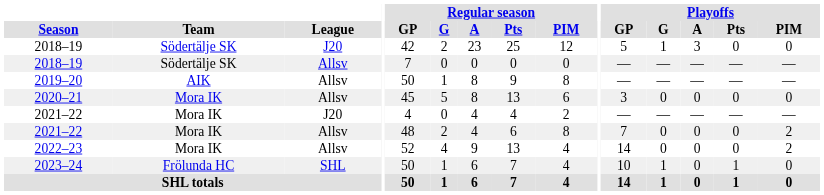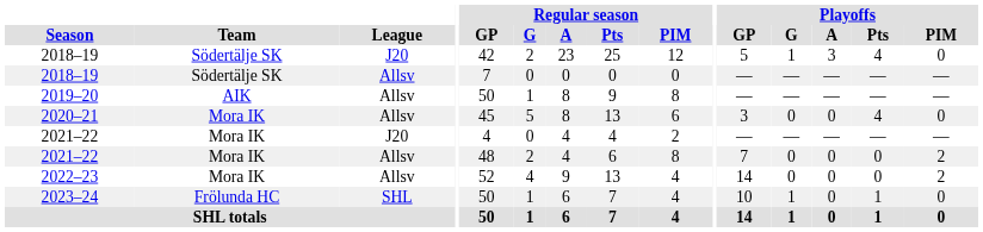 <table border="0" cellpadding="1" cellspacing="0" style="text-align:center; width:60em">
 <tr bgcolor="#e0e0e0">
 <th colspan="3" bgcolor="#ffffff"></th>
 <th rowspan="102" bgcolor="#ffffff"></th>
 <th colspan="5"><a href='#'>Regular season</a></th>
 <th rowspan="102" bgcolor="#ffffff"></th>
 <th colspan="5"><a href='#'>Playoffs</a></th>
 </tr>
 <tr bgcolor="#e0e0e0">
 <th><a href='#'>Season</a></th>
 <th>Team</th>
 <th>League</th>
 <th>GP</th>
 <th><a href='#'>G</a></th>
 <th><a href='#'>A</a></th>
 <th><a href='#'>Pts</a></th>
 <th><a href='#'>PIM</a></th>
 <th>GP</th>
 <th>G</th>
 <th>A</th>
 <th>Pts</th>
 <th>PIM</th>
 </tr>
 <tr>
 <td>2018–19</td>
 <td><a href='#'>Södertälje SK</a></td>
 <td><a href='#'>J20</a></td>
 <td>42</td>
 <td>2</td>
 <td>23</td>
 <td>25</td>
 <td>12</td>
 <td>5</td>
 <td>1</td>
 <td>3</td>
-<td>0</td>
+<td>4</td>
 <td>0</td>
 </tr>
 <tr style="background:#f0f0f0;">
 <td><a href='#'>2018–19</a></td>
 <td>Södertälje SK</td>
 <td><a href='#'>Allsv</a></td>
 <td>7</td>
 <td>0</td>
 <td>0</td>
 <td>0</td>
 <td>0</td>
 <td>—</td>
 <td>—</td>
 <td>—</td>
 <td>—</td>
 <td>—</td>
 </tr>
 <tr>
 <td><a href='#'>2019–20</a></td>
 <td><a href='#'>AIK</a></td>
 <td>Allsv</td>
 <td>50</td>
 <td>1</td>
 <td>8</td>
 <td>9</td>
 <td>8</td>
 <td>—</td>
 <td>—</td>
 <td>—</td>
 <td>—</td>
 <td>—</td>
 </tr>
 <tr style="background:#f0f0f0;">
 <td><a href='#'>2020–21</a></td>
 <td><a href='#'>Mora IK</a></td>
 <td>Allsv</td>
 <td>45</td>
 <td>5</td>
 <td>8</td>
 <td>13</td>
 <td>6</td>
 <td>3</td>
 <td>0</td>
 <td>0</td>
-<td>0</td>
+<td>4</td>
 <td>0</td>
 </tr>
 <tr>
 <td>2021–22</td>
 <td>Mora IK</td>
 <td>J20</td>
 <td>4</td>
 <td>0</td>
 <td>4</td>
 <td>4</td>
 <td>2</td>
 <td>—</td>
 <td>—</td>
 <td>—</td>
 <td>—</td>
 <td>—</td>
 </tr>
 <tr style="background:#f0f0f0;">
 <td><a href='#'>2021–22</a></td>
 <td>Mora IK</td>
 <td>Allsv</td>
 <td>48</td>
 <td>2</td>
 <td>4</td>
 <td>6</td>
 <td>8</td>
 <td>7</td>
 <td>0</td>
 <td>0</td>
 <td>0</td>
 <td>2</td>
 </tr>
 <tr>
 <td><a href='#'>2022–23</a></td>
 <td>Mora IK</td>
 <td>Allsv</td>
 <td>52</td>
 <td>4</td>
 <td>9</td>
 <td>13</td>
 <td>4</td>
 <td>14</td>
 <td>0</td>
 <td>0</td>
 <td>0</td>
 <td>2</td>
 </tr>
 <tr style="background:#f0f0f0;">
 <td><a href='#'>2023–24</a></td>
 <td><a href='#'>Frölunda HC</a></td>
 <td><a href='#'>SHL</a></td>
 <td>50</td>
 <td>1</td>
 <td>6</td>
 <td>7</td>
 <td>4</td>
 <td>10</td>
 <td>1</td>
 <td>0</td>
 <td>1</td>
 <td>0</td>
 </tr>
 <tr bgcolor="#e0e0e0">
 <th colspan="3">SHL totals</th>
 <th>50</th>
 <th>1</th>
 <th>6</th>
 <th>7</th>
 <th>4</th>
 <th>14</th>
 <th>1</th>
 <th>0</th>
 <th>1</th>
 <th>0</th>
 </tr>
 </table>
